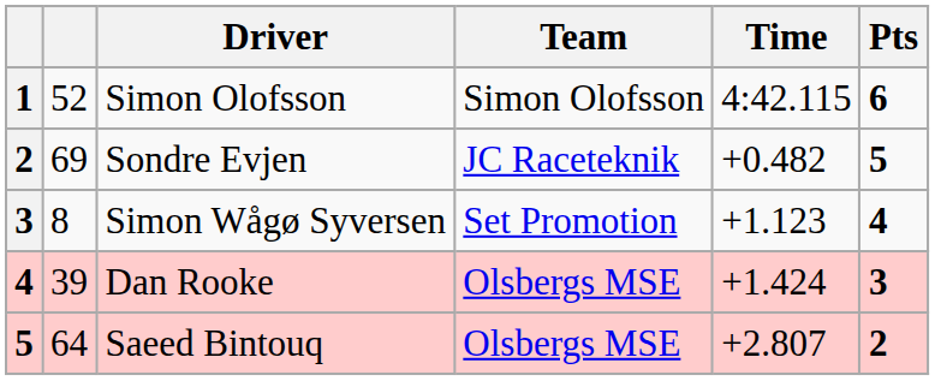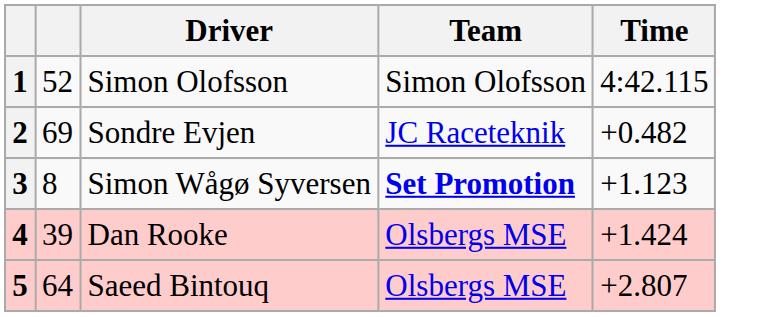 <table class=wikitable style="font-size:95%">
 <tr>
 <th></th>
 <th></th>
 <th>Driver</th>
 <th>Team</th>
 <th>Time</th>
-<th>Pts</th>
 </tr>
 <tr>
 <th>1</th>
 <td>52</td>
 <td> Simon Olofsson</td>
 <td>Simon Olofsson</td>
 <td>4:42.115</td>
-<td><strong>6</strong></td>
 </tr>
 <tr>
 <th>2</th>
 <td>69</td>
 <td> Sondre Evjen</td>
 <td><a href='#'>JC Raceteknik</a></td>
 <td>+0.482</td>
-<td><strong>5</strong></td>
 </tr>
 <tr>
 <th>3</th>
 <td>8</td>
 <td> Simon Wågø Syversen</td>
-<td><a href='#'>Set Promotion</a></td>
+<td><strong><a href='#'>Set Promotion</a></strong></td>
 <td>+1.123</td>
-<td><strong>4</strong></td>
 </tr>
 <tr>
 <th style="background:#ffcccc;">4</th>
 <td style="background:#ffcccc;">39</td>
 <td style="background:#ffcccc;"> Dan Rooke</td>
 <td style="background:#ffcccc;"><a href='#'>Olsbergs MSE</a></td>
 <td style="background:#ffcccc;">+1.424</td>
-<td style="background:#ffcccc;"><strong>3</strong></td>
 </tr>
 <tr>
 <th style="background:#ffcccc;">5</th>
 <td style="background:#ffcccc;">64</td>
 <td style="background:#ffcccc;"> Saeed Bintouq</td>
 <td style="background:#ffcccc;"><a href='#'>Olsbergs MSE</a></td>
 <td style="background:#ffcccc;">+2.807</td>
-<td style="background:#ffcccc;"><strong>2</strong></td>
 </tr>
 </table>
